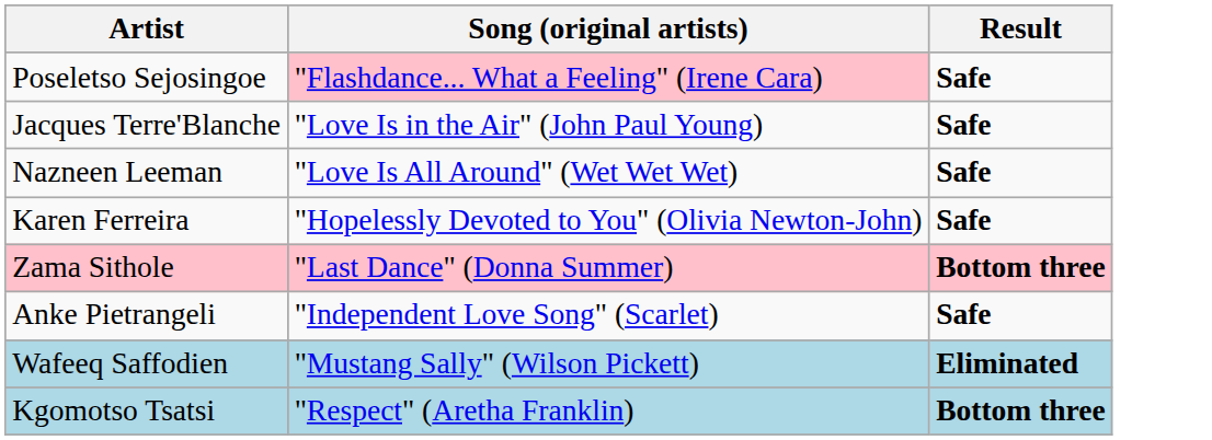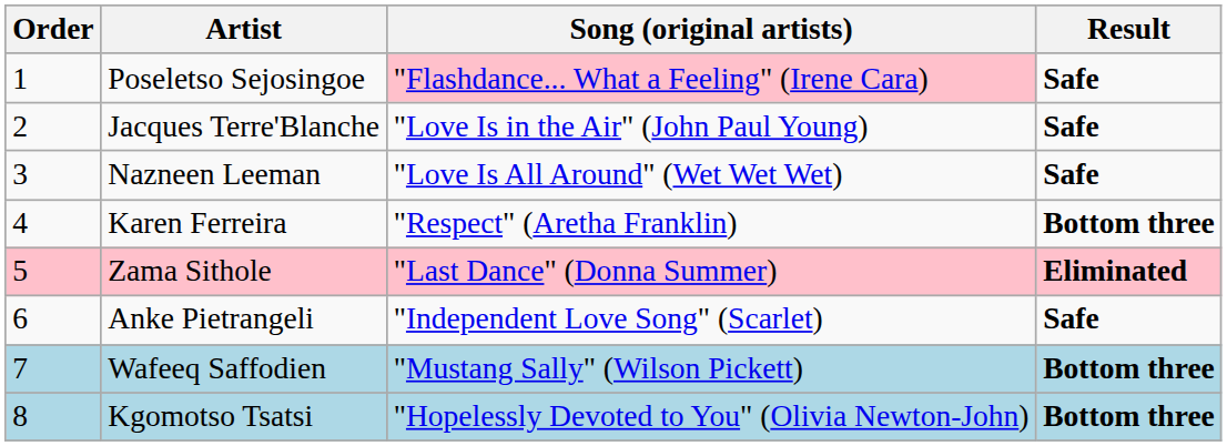 <table class=wikitable>
 <tr>
+<th>Order</th>
 <th>Artist</th>
 <th>Song (original artists)</th>
 <th>Result</th>
 </tr>
 <tr>
+<td>1</td>
 <td>Poseletso Sejosingoe</td>
 <td style="background: pink;">"<a href='#'>Flashdance... What a Feeling</a>" (<a href='#'>Irene Cara</a>)</td>
 <td><strong>Safe</strong></td>
 </tr>
 <tr>
+<td>2</td>
 <td>Jacques Terre'Blanche</td>
 <td>"<a href='#'>Love Is in the Air</a>" (<a href='#'>John Paul Young</a>)</td>
 <td><strong>Safe</strong></td>
 </tr>
 <tr>
+<td>3</td>
 <td>Nazneen Leeman</td>
 <td>"<a href='#'>Love Is All Around</a>" (<a href='#'>Wet Wet Wet</a>)</td>
 <td><strong>Safe</strong></td>
 </tr>
 <tr>
+<td>4</td>
 <td>Karen Ferreira</td>
-<td>"<a href='#'>Hopelessly Devoted to You</a>" (<a href='#'>Olivia Newton-John</a>)</td>
-<td><strong>Safe</strong></td>
+<td>"<a href='#'>Respect</a>" (<a href='#'>Aretha Franklin</a>)</td>
+<td><strong>Bottom three</strong></td>
 </tr>
 <tr style="background:pink;">
+<td>5</td>
 <td>Zama Sithole</td>
 <td>"<a href='#'>Last Dance</a>" (<a href='#'>Donna Summer</a>)</td>
-<td><strong>Bottom three</strong></td>
+<td><strong>Eliminated</strong></td>
 </tr>
 <tr>
+<td>6</td>
 <td>Anke Pietrangeli</td>
 <td>"<a href='#'>Independent Love Song</a>" (<a href='#'>Scarlet</a>)</td>
 <td><strong>Safe</strong></td>
 </tr>
 <tr style="background:lightblue;">
+<td>7</td>
 <td>Wafeeq Saffodien</td>
 <td>"<a href='#'>Mustang Sally</a>" (<a href='#'>Wilson Pickett</a>)</td>
-<td><strong>Eliminated</strong></td>
+<td><strong>Bottom three</strong></td>
 </tr>
 <tr style="background:lightblue;">
+<td>8</td>
 <td>Kgomotso Tsatsi</td>
-<td>"<a href='#'>Respect</a>" (<a href='#'>Aretha Franklin</a>)</td>
+<td>"<a href='#'>Hopelessly Devoted to You</a>" (<a href='#'>Olivia Newton-John</a>)</td>
 <td><strong>Bottom three</strong></td>
 </tr>
 </table>
